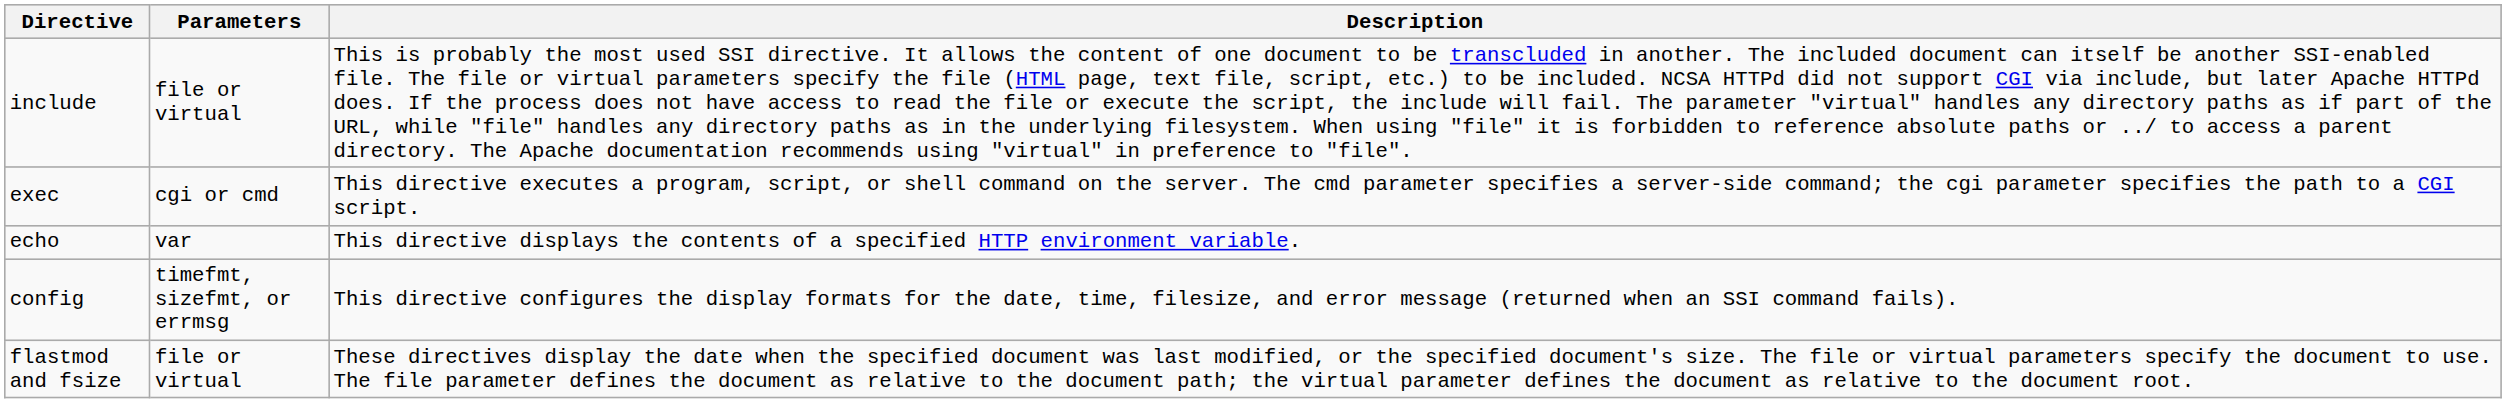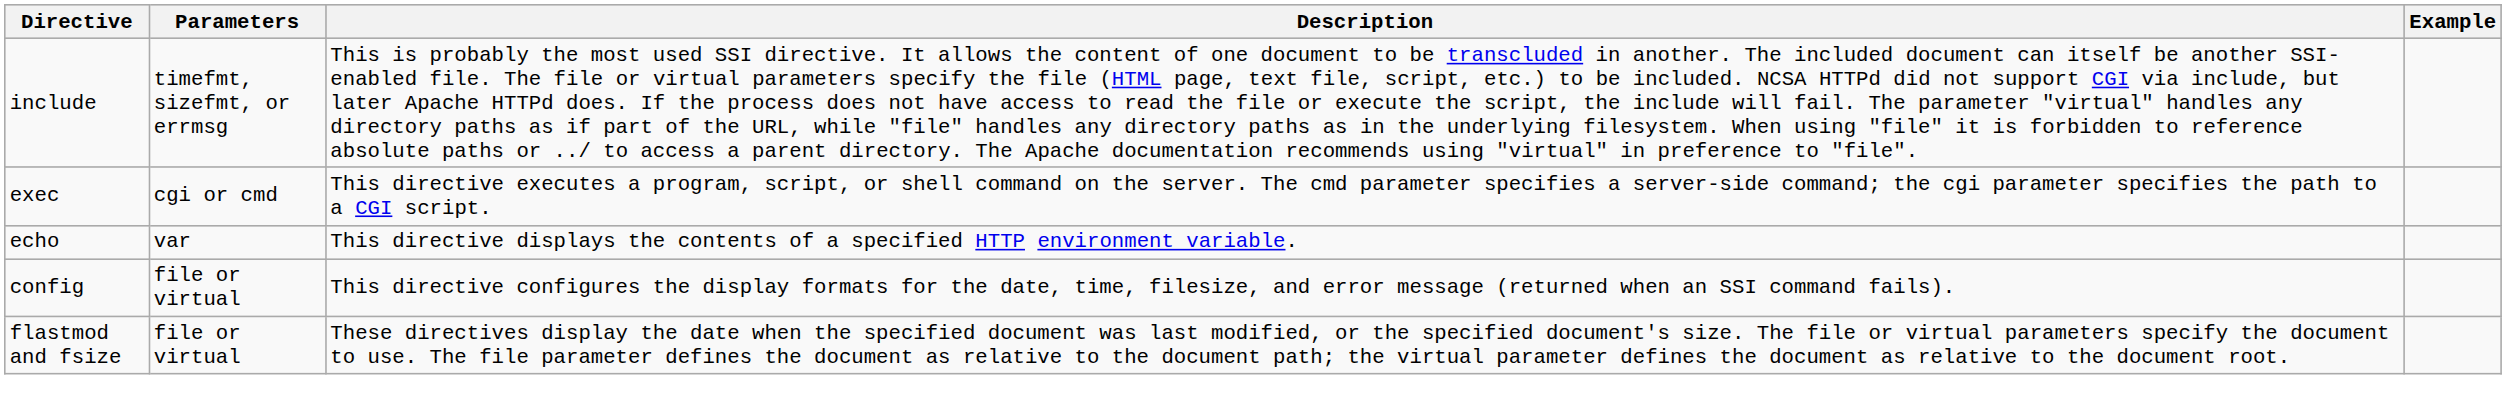 <table class="wikitable">
 <tr>
 <th>Directive</th>
 <th>Parameters</th>
 <th>Description</th>
+<th>Example</th>
 </tr>
 <tr>
 <td><code>include</code></td>
-<td>file or virtual</td>
+<td>timefmt, sizefmt, or errmsg</td>
 <td>This is probably the most used SSI directive.  It allows the content of one document to be <a href='#'>transcluded</a> in another.  The included document can itself be another SSI-enabled file.  The <code>file</code> or <code>virtual</code> parameters specify the file (<a href='#'>HTML</a> page, text file, script, etc.) to be included.  NCSA HTTPd did not support <a href='#'>CGI</a> via <code>include</code>, but later Apache HTTPd does.  If the process does not have access to read the file or execute the script, the include will fail.  The parameter "<code>virtual</code>" handles any directory paths as if part of the URL, while "<code>file</code>" handles any directory paths as in the underlying filesystem.  When using "<code>file</code>" it is forbidden to reference absolute paths or <code>../</code> to access a parent directory. The Apache documentation recommends using "<code>virtual</code>" in preference to "<code>file</code>".</td>
+<td><pre></pre></td>
 </tr>
 <tr>
 <td><code>exec</code></td>
 <td>cgi or cmd</td>
 <td>This directive executes a program, script, or shell command on the server. The cmd parameter specifies a server-side command; the cgi parameter specifies the path to a <a href='#'>CGI</a> script. </td>
+<td><pre></pre></td>
 </tr>
 <tr>
 <td><code>echo</code></td>
 <td>var</td>
 <td>This directive displays the contents of a specified <a href='#'>HTTP</a> <a href='#'>environment variable</a>.  </td>
+<td><pre></pre></td>
 </tr>
 <tr>
 <td><code>config</code></td>
-<td>timefmt, sizefmt, or errmsg</td>
+<td>file or virtual</td>
 <td>This directive configures the display formats for the date, time, filesize, and error message (returned when an SSI command fails).</td>
+<td><pre></pre></td>
 </tr>
 <tr>
 <td><code>flastmod</code> and <code>fsize</code></td>
 <td>file or virtual</td>
 <td>These directives display the date when the specified document was last modified, or the specified document's size. The file or virtual parameters specify the document to use. The file parameter defines the document as relative to the document path; the virtual parameter defines the document as relative to the document root.</td>
+<td><pre></pre></td>
 </tr>
 </table>
